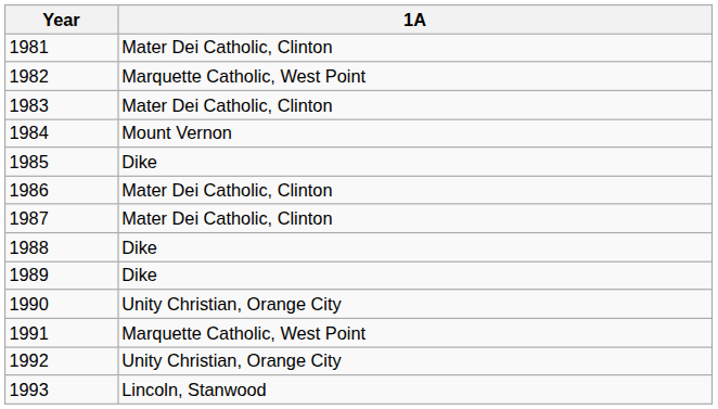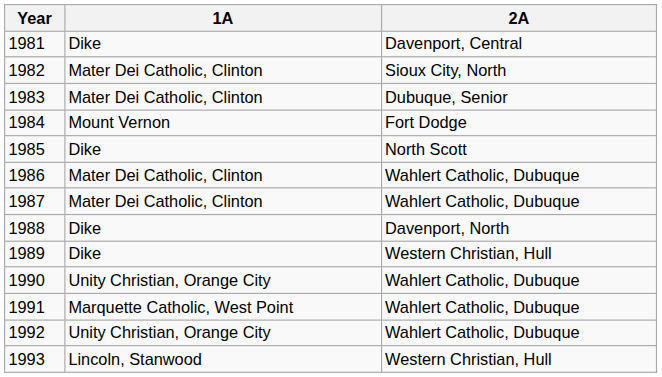 <table class="wikitable collapsible collapsed" style="font-size:88%; min-width:40em">
 <tr>
 <th>Year</th>
 <th>1A</th>
+<th>2A</th>
 </tr>
 <tr>
 <td>1981</td>
-<td>Mater Dei Catholic, Clinton</td>
+<td>Dike</td>
+<td>Davenport, Central</td>
 </tr>
 <tr>
 <td>1982</td>
-<td>Marquette Catholic, West Point</td>
+<td>Mater Dei Catholic, Clinton</td>
+<td>Sioux City, North</td>
 </tr>
 <tr>
 <td>1983</td>
 <td>Mater Dei Catholic, Clinton</td>
+<td>Dubuque, Senior</td>
 </tr>
 <tr>
 <td>1984</td>
 <td>Mount Vernon</td>
+<td>Fort Dodge</td>
 </tr>
 <tr>
 <td>1985</td>
 <td>Dike</td>
+<td>North Scott</td>
 </tr>
 <tr>
 <td>1986</td>
 <td>Mater Dei Catholic, Clinton</td>
+<td>Wahlert Catholic, Dubuque</td>
 </tr>
 <tr>
 <td>1987</td>
 <td>Mater Dei Catholic, Clinton</td>
+<td>Wahlert Catholic, Dubuque</td>
 </tr>
 <tr>
 <td>1988</td>
 <td>Dike</td>
+<td>Davenport, North</td>
 </tr>
 <tr>
 <td>1989</td>
 <td>Dike</td>
+<td>Western Christian, Hull</td>
 </tr>
 <tr>
 <td>1990</td>
 <td>Unity Christian, Orange City</td>
+<td>Wahlert Catholic, Dubuque</td>
 </tr>
 <tr>
 <td>1991</td>
 <td>Marquette Catholic, West Point</td>
+<td>Wahlert Catholic, Dubuque</td>
 </tr>
 <tr>
 <td>1992</td>
 <td>Unity Christian, Orange City</td>
+<td>Wahlert Catholic, Dubuque</td>
 </tr>
 <tr>
 <td>1993</td>
 <td>Lincoln, Stanwood</td>
+<td>Western Christian, Hull</td>
 </tr>
 </table>
